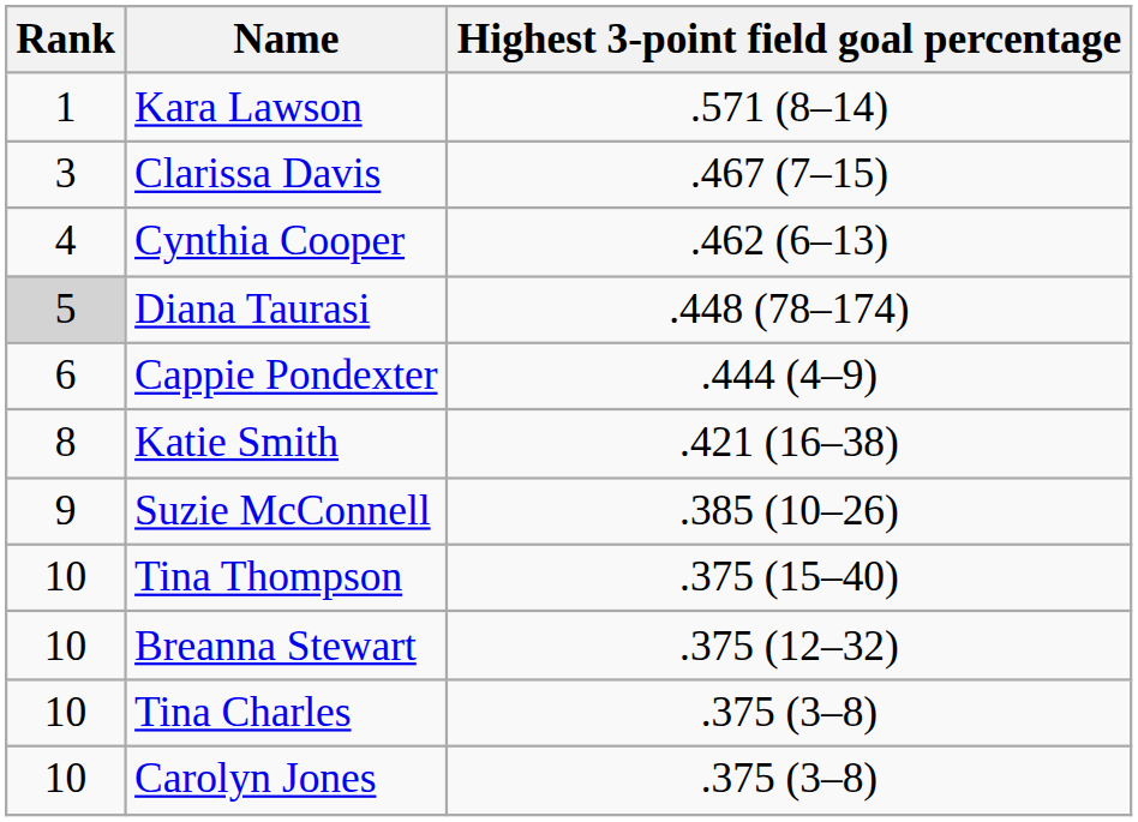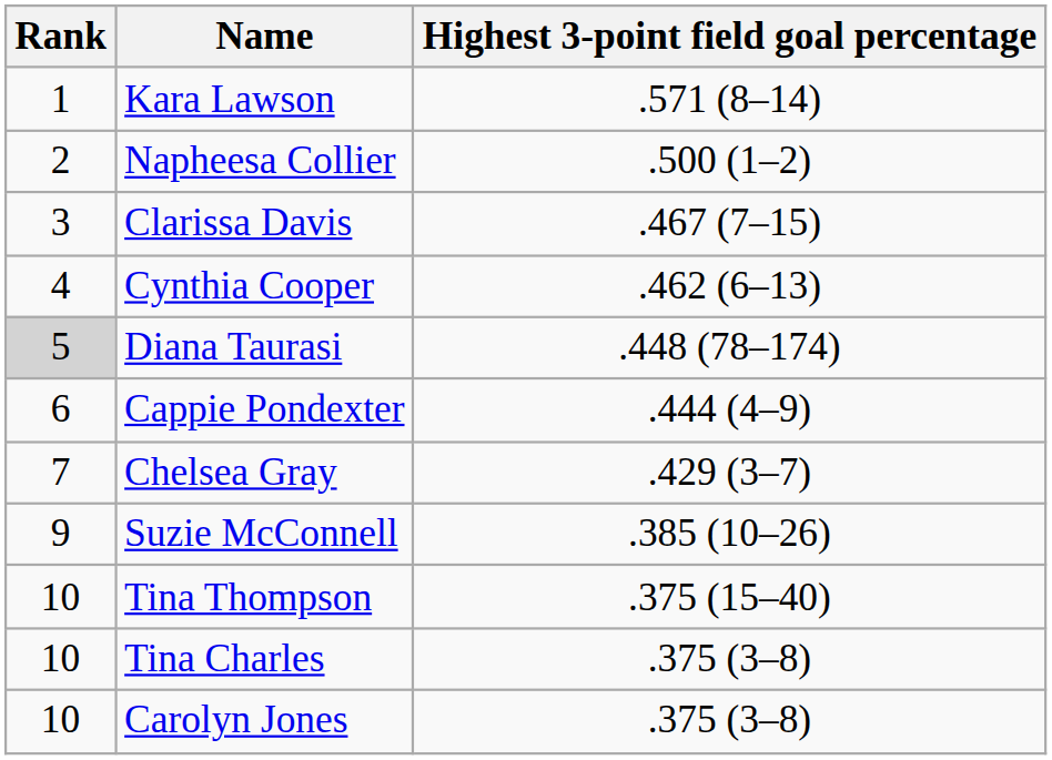 <table class="wikitable sortable" style="text-align: center;">
 <tr>
 <th>Rank</th>
 <th class="unsortable">Name</th>
 <th>Highest 3-point field goal percentage</th>
 </tr>
 <tr>
 <td>1</td>
 <td style="text-align: left;"><a href='#'>Kara Lawson</a></td>
 <td>.571 (8–14)</td>
+</tr>
+<tr>
+<td>2</td>
+<td style="text-align: left;"><a href='#'>Napheesa Collier</a></td>
+<td>.500 (1–2)</td>
 </tr>
 <tr>
 <td>3</td>
 <td style="text-align: left;"><a href='#'>Clarissa Davis</a></td>
 <td>.467 (7–15)</td>
 </tr>
 <tr>
 <td>4</td>
 <td style="text-align: left;"><a href='#'>Cynthia Cooper</a></td>
 <td>.462 (6–13)</td>
 </tr>
 <tr>
 <td style="background: lightgrey;">5</td>
 <td style="text-align: left;"><a href='#'>Diana Taurasi</a></td>
 <td>.448 (78–174)</td>
 </tr>
 <tr>
 <td>6</td>
 <td style="text-align: left;"><a href='#'>Cappie Pondexter</a></td>
 <td>.444 (4–9)</td>
 </tr>
 <tr>
-<td>8</td>
-<td style="text-align: left;"><a href='#'>Katie Smith</a></td>
-<td>.421 (16–38)</td>
+<td>7</td>
+<td style="text-align: left;"><a href='#'>Chelsea Gray</a></td>
+<td>.429 (3–7)</td>
 </tr>
 <tr>
 <td>9</td>
 <td style="text-align: left;"><a href='#'>Suzie McConnell</a></td>
 <td>.385 (10–26)</td>
 </tr>
 <tr>
 <td>10</td>
 <td style="text-align: left;"><a href='#'>Tina Thompson</a></td>
 <td>.375 (15–40)</td>
 </tr>
 <tr>
 <td>10</td>
-<td style="text-align: left;"><a href='#'>Breanna Stewart</a></td>
-<td>.375 (12–32)</td>
-</tr>
-<tr>
-<td>10</td>
 <td style="text-align: left;"><a href='#'>Tina Charles</a></td>
 <td>.375 (3–8)</td>
 </tr>
 <tr>
 <td>10</td>
 <td style="text-align: left;"><a href='#'>Carolyn Jones</a></td>
 <td>.375 (3–8)</td>
 </tr>
 </table>
